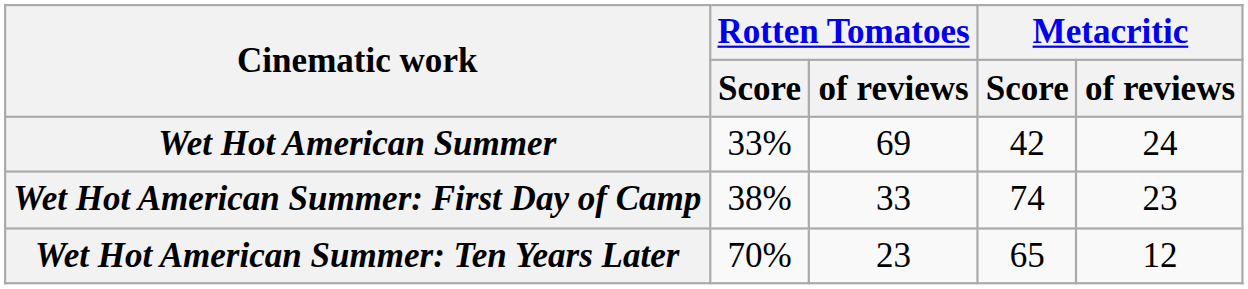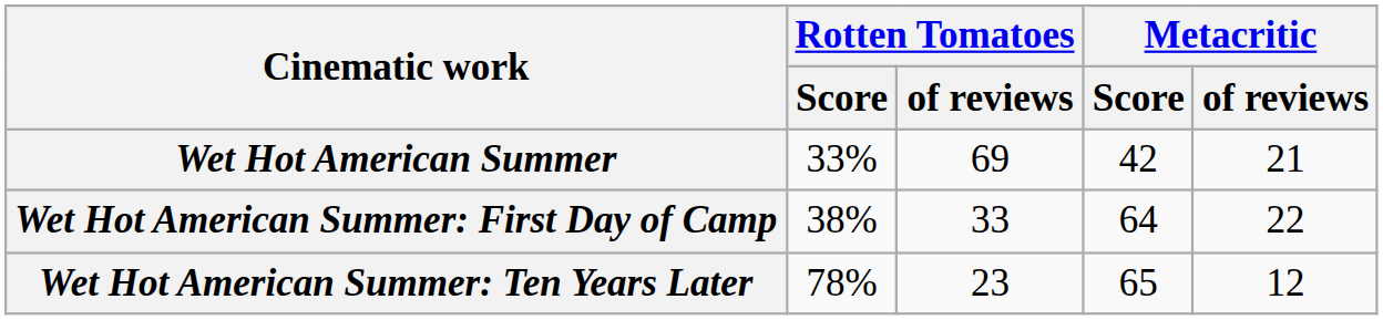 <table class="wikitable sortable" style="text-align: center;">
 <tr>
 <th scope="col" rowspan="2">Cinematic work</th>
 <th scope="col" colspan="2" data-sort-type="number"><a href='#'>Rotten Tomatoes</a></th>
 <th scope="col" colspan="2" data-sort-type="number"><a href='#'>Metacritic</a></th>
 </tr>
 <tr>
 <th scope="col">Score</th>
 <th scope="col"> of reviews</th>
 <th scope="col">Score</th>
 <th scope="col"> of reviews</th>
 </tr>
 <tr>
 <th scope="row"><em>Wet Hot American Summer</em></th>
 <td>33%</td>
 <td>69</td>
 <td>42</td>
-<td>24</td>
+<td>21</td>
 </tr>
 <tr>
 <th scope="row"><em>Wet Hot American Summer: First Day of Camp</em></th>
 <td>38%</td>
 <td>33</td>
-<td>74</td>
-<td>23</td>
+<td>64</td>
+<td>22</td>
 </tr>
 <tr>
 <th scope="row"><em>Wet Hot American Summer: Ten Years Later</em></th>
-<td>70%</td>
+<td>78%</td>
 <td>23</td>
 <td>65</td>
 <td>12</td>
 </tr>
 </table>
